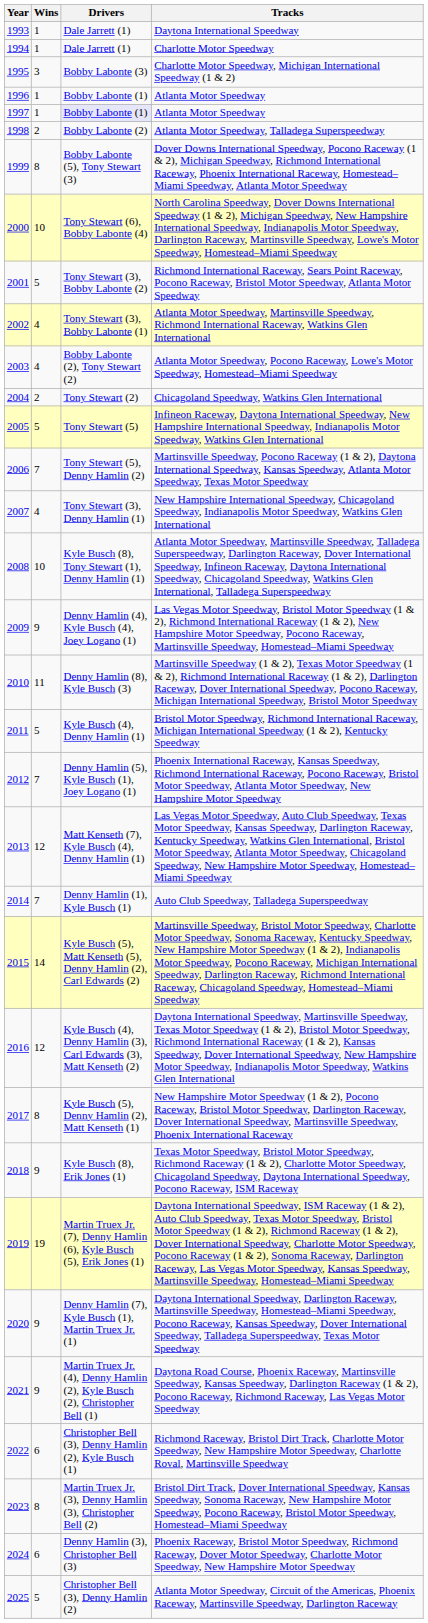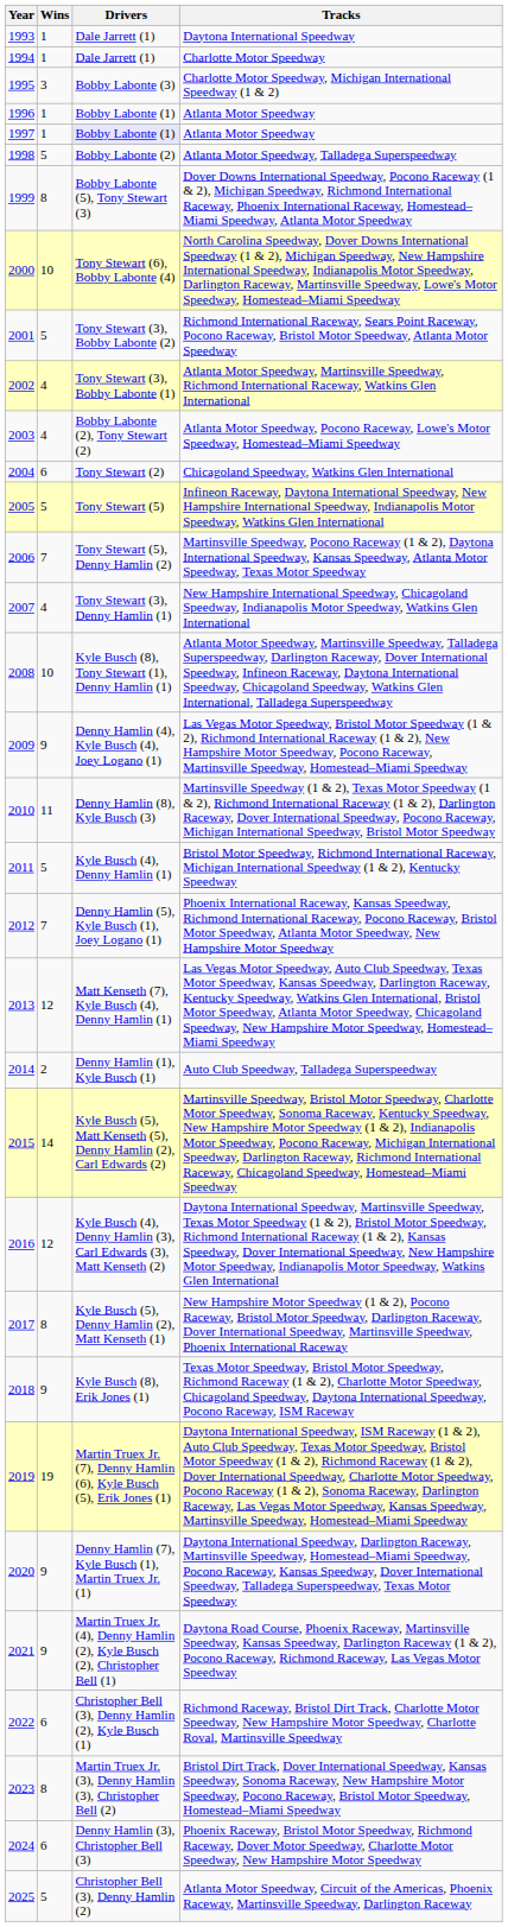 <table class="wikitable sortable">
 <tr>
 <th>Year</th>
 <th>Wins</th>
 <th>Drivers</th>
 <th>Tracks</th>
 </tr>
 <tr>
 <td><a href='#'>1993</a></td>
 <td>1</td>
 <td><a href='#'>Dale Jarrett</a> (1)</td>
 <td><a href='#'>Daytona International Speedway</a></td>
 </tr>
 <tr>
 <td><a href='#'>1994</a></td>
 <td>1</td>
 <td><a href='#'>Dale Jarrett</a> (1)</td>
 <td><a href='#'>Charlotte Motor Speedway</a></td>
 </tr>
 <tr>
 <td><a href='#'>1995</a></td>
 <td>3</td>
 <td><a href='#'>Bobby Labonte</a> (3)</td>
 <td><a href='#'>Charlotte Motor Speedway</a>, <a href='#'>Michigan International Speedway</a> (1 & 2)</td>
 </tr>
 <tr>
 <td><a href='#'>1996</a></td>
 <td>1</td>
 <td><a href='#'>Bobby Labonte</a> (1)</td>
 <td><a href='#'>Atlanta Motor Speedway</a></td>
 </tr>
 <tr>
 <td><a href='#'>1997</a></td>
 <td>1</td>
 <td style="background: lavender;"><a href='#'>Bobby Labonte</a> (1)</td>
 <td><a href='#'>Atlanta Motor Speedway</a></td>
 </tr>
 <tr>
 <td><a href='#'>1998</a></td>
-<td>2</td>
+<td>5</td>
 <td><a href='#'>Bobby Labonte</a> (2)</td>
 <td><a href='#'>Atlanta Motor Speedway</a>, <a href='#'>Talladega Superspeedway</a></td>
 </tr>
 <tr>
 <td><a href='#'>1999</a></td>
 <td>8</td>
 <td><a href='#'>Bobby Labonte</a> (5), <a href='#'>Tony Stewart</a> (3)</td>
 <td><a href='#'>Dover Downs International Speedway</a>, <a href='#'>Pocono Raceway</a> (1 & 2), <a href='#'>Michigan Speedway</a>, <a href='#'>Richmond International Raceway</a>, <a href='#'>Phoenix International Raceway</a>, <a href='#'>Homestead–Miami Speedway</a>, <a href='#'>Atlanta Motor Speedway</a></td>
 </tr>
 <tr style="background:#FFFFBF;">
 <td><a href='#'>2000</a></td>
 <td>10</td>
 <td><a href='#'>Tony Stewart</a> (6), <a href='#'>Bobby Labonte</a> (4)</td>
 <td><a href='#'>North Carolina Speedway</a>, <a href='#'>Dover Downs International Speedway</a> (1 & 2), <a href='#'>Michigan Speedway</a>, <a href='#'>New Hampshire International Speedway</a>, <a href='#'>Indianapolis Motor Speedway</a>, <a href='#'>Darlington Raceway</a>, <a href='#'>Martinsville Speedway</a>, <a href='#'>Lowe's Motor Speedway</a>, <a href='#'>Homestead–Miami Speedway</a></td>
 </tr>
 <tr>
 <td><a href='#'>2001</a></td>
 <td>5</td>
 <td><a href='#'>Tony Stewart</a> (3), <a href='#'>Bobby Labonte</a> (2)</td>
 <td><a href='#'>Richmond International Raceway</a>, <a href='#'>Sears Point Raceway</a>, <a href='#'>Pocono Raceway</a>, <a href='#'>Bristol Motor Speedway</a>, <a href='#'>Atlanta Motor Speedway</a></td>
 </tr>
 <tr style="background:#FFFFBF;">
 <td><a href='#'>2002</a></td>
 <td>4</td>
 <td><a href='#'>Tony Stewart</a> (3), <a href='#'>Bobby Labonte</a> (1)</td>
 <td><a href='#'>Atlanta Motor Speedway</a>, <a href='#'>Martinsville Speedway</a>, <a href='#'>Richmond International Raceway</a>, <a href='#'>Watkins Glen International</a></td>
 </tr>
 <tr>
 <td><a href='#'>2003</a></td>
 <td>4</td>
 <td><a href='#'>Bobby Labonte</a> (2), <a href='#'>Tony Stewart</a> (2)</td>
 <td><a href='#'>Atlanta Motor Speedway</a>, <a href='#'>Pocono Raceway</a>, <a href='#'>Lowe's Motor Speedway</a>, <a href='#'>Homestead–Miami Speedway</a></td>
 </tr>
 <tr>
 <td><a href='#'>2004</a></td>
-<td>2</td>
+<td>6</td>
 <td><a href='#'>Tony Stewart</a> (2)</td>
 <td><a href='#'>Chicagoland Speedway</a>, <a href='#'>Watkins Glen International</a></td>
 </tr>
 <tr style="background:#FFFFBF;">
 <td><a href='#'>2005</a></td>
 <td>5</td>
 <td><a href='#'>Tony Stewart</a> (5)</td>
 <td><a href='#'>Infineon Raceway</a>, <a href='#'>Daytona International Speedway</a>, <a href='#'>New Hampshire International Speedway</a>, <a href='#'>Indianapolis Motor Speedway</a>, <a href='#'>Watkins Glen International</a></td>
 </tr>
 <tr>
 <td><a href='#'>2006</a></td>
 <td>7</td>
 <td><a href='#'>Tony Stewart</a> (5), <a href='#'>Denny Hamlin</a> (2)</td>
 <td><a href='#'>Martinsville Speedway</a>, <a href='#'>Pocono Raceway</a> (1 & 2), <a href='#'>Daytona International Speedway</a>, <a href='#'>Kansas Speedway</a>, <a href='#'>Atlanta Motor Speedway</a>, <a href='#'>Texas Motor Speedway</a></td>
 </tr>
 <tr>
 <td><a href='#'>2007</a></td>
 <td>4</td>
 <td><a href='#'>Tony Stewart</a> (3), <a href='#'>Denny Hamlin</a> (1)</td>
 <td><a href='#'>New Hampshire International Speedway</a>, <a href='#'>Chicagoland Speedway</a>, <a href='#'>Indianapolis Motor Speedway</a>, <a href='#'>Watkins Glen International</a></td>
 </tr>
 <tr>
 <td><a href='#'>2008</a></td>
 <td>10</td>
 <td><a href='#'>Kyle Busch</a> (8), <a href='#'>Tony Stewart</a> (1), <a href='#'>Denny Hamlin</a> (1)</td>
 <td><a href='#'>Atlanta Motor Speedway</a>, <a href='#'>Martinsville Speedway</a>, <a href='#'>Talladega Superspeedway</a>, <a href='#'>Darlington Raceway</a>, <a href='#'>Dover International Speedway</a>, <a href='#'>Infineon Raceway</a>, <a href='#'>Daytona International Speedway</a>, <a href='#'>Chicagoland Speedway</a>, <a href='#'>Watkins Glen International</a>, <a href='#'>Talladega Superspeedway</a></td>
 </tr>
 <tr>
 <td><a href='#'>2009</a></td>
 <td>9</td>
 <td><a href='#'>Denny Hamlin</a> (4), <a href='#'>Kyle Busch</a> (4), <a href='#'>Joey Logano</a> (1)</td>
 <td><a href='#'>Las Vegas Motor Speedway</a>, <a href='#'>Bristol Motor Speedway</a> (1 & 2), <a href='#'>Richmond International Raceway</a> (1 & 2), <a href='#'>New Hampshire Motor Speedway</a>, <a href='#'>Pocono Raceway</a>, <a href='#'>Martinsville Speedway</a>, <a href='#'>Homestead–Miami Speedway</a></td>
 </tr>
 <tr>
 <td><a href='#'>2010</a></td>
 <td>11</td>
 <td><a href='#'>Denny Hamlin</a> (8), <a href='#'>Kyle Busch</a> (3)</td>
 <td><a href='#'>Martinsville Speedway</a> (1 & 2), <a href='#'>Texas Motor Speedway</a> (1 & 2), <a href='#'>Richmond International Raceway</a> (1 & 2), <a href='#'>Darlington Raceway</a>, <a href='#'>Dover International Speedway</a>, <a href='#'>Pocono Raceway</a>, <a href='#'>Michigan International Speedway</a>, <a href='#'>Bristol Motor Speedway</a></td>
 </tr>
 <tr>
 <td><a href='#'>2011</a></td>
 <td>5</td>
 <td><a href='#'>Kyle Busch</a> (4), <a href='#'>Denny Hamlin</a> (1)</td>
 <td><a href='#'>Bristol Motor Speedway</a>, <a href='#'>Richmond International Raceway</a>, <a href='#'>Michigan International Speedway</a> (1 & 2), <a href='#'>Kentucky Speedway</a></td>
 </tr>
 <tr>
 <td><a href='#'>2012</a></td>
 <td>7</td>
 <td><a href='#'>Denny Hamlin</a> (5), <a href='#'>Kyle Busch</a> (1), <a href='#'>Joey Logano</a> (1)</td>
 <td><a href='#'>Phoenix International Raceway</a>, <a href='#'>Kansas Speedway</a>, <a href='#'>Richmond International Raceway</a>, <a href='#'>Pocono Raceway</a>, <a href='#'>Bristol Motor Speedway</a>, <a href='#'>Atlanta Motor Speedway</a>, <a href='#'>New Hampshire Motor Speedway</a></td>
 </tr>
 <tr>
 <td><a href='#'>2013</a></td>
 <td>12</td>
 <td><a href='#'>Matt Kenseth</a> (7), <a href='#'>Kyle Busch</a> (4), <a href='#'>Denny Hamlin</a> (1)</td>
 <td><a href='#'>Las Vegas Motor Speedway</a>, <a href='#'>Auto Club Speedway</a>, <a href='#'>Texas Motor Speedway</a>, <a href='#'>Kansas Speedway</a>, <a href='#'>Darlington Raceway</a>, <a href='#'>Kentucky Speedway</a>, <a href='#'>Watkins Glen International</a>, <a href='#'>Bristol Motor Speedway</a>, <a href='#'>Atlanta Motor Speedway</a>, <a href='#'>Chicagoland Speedway</a>, <a href='#'>New Hampshire Motor Speedway</a>, <a href='#'>Homestead–Miami Speedway</a></td>
 </tr>
 <tr>
 <td><a href='#'>2014</a></td>
-<td>7</td>
+<td>2</td>
 <td><a href='#'>Denny Hamlin</a> (1), <a href='#'>Kyle Busch</a> (1)</td>
 <td><a href='#'>Auto Club Speedway</a>, <a href='#'>Talladega Superspeedway</a></td>
 </tr>
 <tr style="background:#FFFFBF;">
 <td><a href='#'>2015</a></td>
 <td>14</td>
 <td><a href='#'>Kyle Busch</a> (5), <a href='#'>Matt Kenseth</a> (5), <a href='#'>Denny Hamlin</a> (2), <a href='#'>Carl Edwards</a> (2)</td>
 <td><a href='#'>Martinsville Speedway</a>, <a href='#'>Bristol Motor Speedway</a>, <a href='#'>Charlotte Motor Speedway</a>, <a href='#'>Sonoma Raceway</a>, <a href='#'>Kentucky Speedway</a>, <a href='#'>New Hampshire Motor Speedway</a> (1 & 2), <a href='#'>Indianapolis Motor Speedway</a>, <a href='#'>Pocono Raceway</a>, <a href='#'>Michigan International Speedway</a>, <a href='#'>Darlington Raceway</a>, <a href='#'>Richmond International Raceway</a>, <a href='#'>Chicagoland Speedway</a>, <a href='#'>Homestead–Miami Speedway</a></td>
 </tr>
 <tr>
 <td><a href='#'>2016</a></td>
 <td>12</td>
 <td><a href='#'>Kyle Busch</a> (4), <a href='#'>Denny Hamlin</a> (3), <a href='#'>Carl Edwards</a> (3), <a href='#'>Matt Kenseth</a> (2)</td>
 <td><a href='#'>Daytona International Speedway</a>, <a href='#'>Martinsville Speedway</a>, <a href='#'>Texas Motor Speedway</a> (1 & 2), <a href='#'>Bristol Motor Speedway</a>, <a href='#'>Richmond International Raceway</a> (1 & 2), <a href='#'>Kansas Speedway</a>, <a href='#'>Dover International Speedway</a>, <a href='#'>New Hampshire Motor Speedway</a>, <a href='#'>Indianapolis Motor Speedway</a>, <a href='#'>Watkins Glen International</a></td>
 </tr>
 <tr>
 <td><a href='#'>2017</a></td>
 <td>8</td>
 <td><a href='#'>Kyle Busch</a> (5), <a href='#'>Denny Hamlin</a> (2), <a href='#'>Matt Kenseth</a> (1)</td>
 <td><a href='#'>New Hampshire Motor Speedway</a> (1 & 2), <a href='#'>Pocono Raceway</a>, <a href='#'>Bristol Motor Speedway</a>, <a href='#'>Darlington Raceway</a>, <a href='#'>Dover International Speedway</a>, <a href='#'>Martinsville Speedway</a>, <a href='#'>Phoenix International Raceway</a></td>
 </tr>
 <tr>
 <td><a href='#'>2018</a></td>
 <td>9</td>
 <td><a href='#'>Kyle Busch</a> (8), <a href='#'>Erik Jones</a> (1)</td>
 <td><a href='#'>Texas Motor Speedway</a>, <a href='#'>Bristol Motor Speedway</a>, <a href='#'>Richmond Raceway</a> (1 & 2), <a href='#'>Charlotte Motor Speedway</a>, <a href='#'>Chicagoland Speedway</a>, <a href='#'>Daytona International Speedway</a>, <a href='#'>Pocono Raceway</a>, <a href='#'>ISM Raceway</a></td>
 </tr>
 <tr style="background:#FFFFBF;">
 <td><a href='#'>2019</a></td>
 <td>19</td>
 <td><a href='#'>Martin Truex Jr.</a> (7), <a href='#'>Denny Hamlin</a> (6), <a href='#'>Kyle Busch</a> (5), <a href='#'>Erik Jones</a> (1)</td>
 <td><a href='#'>Daytona International Speedway</a>, <a href='#'>ISM Raceway</a> (1 & 2), <a href='#'>Auto Club Speedway</a>, <a href='#'>Texas Motor Speedway</a>, <a href='#'>Bristol Motor Speedway</a> (1 & 2), <a href='#'>Richmond Raceway</a> (1 & 2), <a href='#'>Dover International Speedway</a>, <a href='#'>Charlotte Motor Speedway</a>, <a href='#'>Pocono Raceway</a> (1 & 2), <a href='#'>Sonoma Raceway</a>, <a href='#'>Darlington Raceway</a>, <a href='#'>Las Vegas Motor Speedway</a>, <a href='#'>Kansas Speedway</a>, <a href='#'>Martinsville Speedway</a>, <a href='#'>Homestead–Miami Speedway</a></td>
 </tr>
 <tr>
 <td><a href='#'>2020</a></td>
 <td>9</td>
 <td><a href='#'>Denny Hamlin</a> (7), <a href='#'>Kyle Busch</a> (1), <a href='#'>Martin Truex Jr.</a> (1)</td>
 <td><a href='#'>Daytona International Speedway</a>, <a href='#'>Darlington Raceway</a>, <a href='#'>Martinsville Speedway</a>, <a href='#'>Homestead–Miami Speedway</a>, <a href='#'>Pocono Raceway</a>, <a href='#'>Kansas Speedway</a>, <a href='#'>Dover International Speedway</a>, <a href='#'>Talladega Superspeedway</a>, <a href='#'>Texas Motor Speedway</a></td>
 </tr>
 <tr>
 <td><a href='#'>2021</a></td>
 <td>9</td>
 <td><a href='#'>Martin Truex Jr.</a> (4), <a href='#'>Denny Hamlin</a> (2), <a href='#'>Kyle Busch</a> (2), <a href='#'>Christopher Bell</a> (1)</td>
 <td><a href='#'>Daytona Road Course</a>, <a href='#'>Phoenix Raceway</a>, <a href='#'>Martinsville Speedway</a>, <a href='#'>Kansas Speedway</a>, <a href='#'>Darlington Raceway</a> (1 & 2), <a href='#'>Pocono Raceway</a>, <a href='#'>Richmond Raceway</a>, <a href='#'>Las Vegas Motor Speedway</a></td>
 </tr>
 <tr>
 <td><a href='#'>2022</a></td>
 <td>6</td>
 <td><a href='#'>Christopher Bell</a> (3), <a href='#'>Denny Hamlin</a> (2), <a href='#'>Kyle Busch</a> (1)</td>
 <td><a href='#'>Richmond Raceway</a>, <a href='#'>Bristol Dirt Track</a>, <a href='#'>Charlotte Motor Speedway</a>, <a href='#'>New Hampshire Motor Speedway</a>, <a href='#'>Charlotte Roval</a>, <a href='#'>Martinsville Speedway</a></td>
 </tr>
 <tr>
 <td><a href='#'>2023</a></td>
 <td>8</td>
 <td><a href='#'>Martin Truex Jr.</a> (3), <a href='#'>Denny Hamlin</a> (3), <a href='#'>Christopher Bell</a> (2)</td>
 <td><a href='#'>Bristol Dirt Track</a>, <a href='#'>Dover International Speedway</a>, <a href='#'>Kansas Speedway</a>, <a href='#'>Sonoma Raceway</a>, <a href='#'>New Hampshire Motor Speedway</a>, <a href='#'>Pocono Raceway</a>, <a href='#'>Bristol Motor Speedway</a>, <a href='#'>Homestead–Miami Speedway</a></td>
 </tr>
 <tr>
 <td><a href='#'>2024</a></td>
 <td>6</td>
 <td><a href='#'>Denny Hamlin</a> (3), <a href='#'>Christopher Bell</a> (3)</td>
 <td><a href='#'>Phoenix Raceway</a>, <a href='#'>Bristol Motor Speedway</a>, <a href='#'>Richmond Raceway</a>, <a href='#'>Dover Motor Speedway</a>, <a href='#'>Charlotte Motor Speedway</a>, <a href='#'>New Hampshire Motor Speedway</a></td>
 </tr>
 <tr>
 <td><a href='#'>2025</a></td>
 <td>5</td>
 <td><a href='#'>Christopher Bell</a> (3), <a href='#'>Denny Hamlin</a> (2)</td>
 <td><a href='#'>Atlanta Motor Speedway</a>, <a href='#'>Circuit of the Americas</a>, <a href='#'>Phoenix Raceway</a>, <a href='#'>Martinsville Speedway</a>, <a href='#'>Darlington Raceway</a></td>
 </tr>
 </table>
